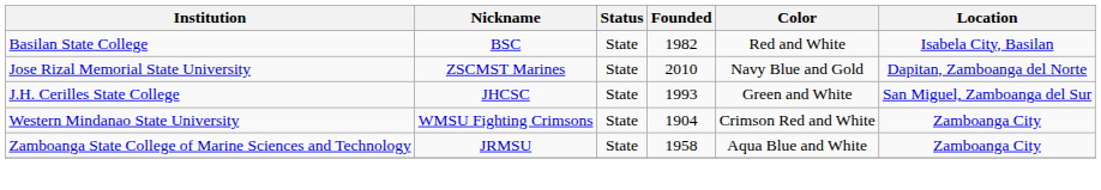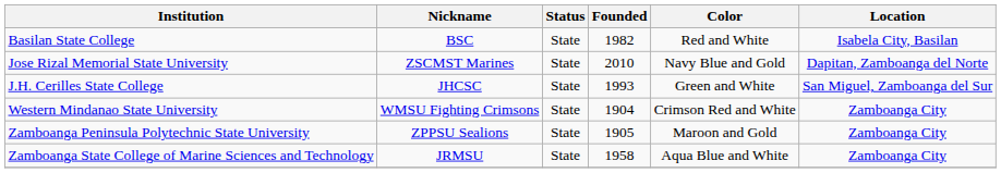 <table class="wikitable sortable">
 <tr>
 <th>Institution</th>
 <th>Nickname</th>
 <th>Status</th>
 <th>Founded</th>
 <th>Color</th>
 <th>Location</th>
 </tr>
 <tr>
 <td><a href='#'>Basilan State College</a></td>
 <td align="center"><a href='#'>BSC</a></td>
 <td align="center">State</td>
 <td align="center">1982</td>
 <td align="center">Red and White</td>
 <td align="center"><a href='#'>Isabela City, Basilan</a></td>
 </tr>
 <tr>
 <td><a href='#'>Jose Rizal Memorial State University</a></td>
 <td align="center"><a href='#'>ZSCMST Marines</a></td>
 <td align="center">State</td>
 <td align="center">2010</td>
 <td align="center">Navy Blue and Gold</td>
 <td align="center"><a href='#'>Dapitan, Zamboanga del Norte</a></td>
 </tr>
 <tr>
 <td><a href='#'>J.H. Cerilles State College</a></td>
 <td align="center"><a href='#'>JHCSC</a></td>
 <td align="center">State</td>
 <td align="center">1993</td>
 <td align="center">Green and White</td>
 <td align="center"><a href='#'>San Miguel, Zamboanga del Sur</a></td>
 </tr>
 <tr>
 <td><a href='#'>Western Mindanao State University</a></td>
 <td align="center"><a href='#'>WMSU Fighting Crimsons</a></td>
 <td align="center">State</td>
 <td align="center">1904</td>
 <td align="center">Crimson Red and White</td>
 <td align="center"><a href='#'>Zamboanga City</a></td>
 </tr>
 <tr>
+<td><a href='#'>Zamboanga Peninsula Polytechnic State University</a></td>
+<td align="center"><a href='#'>ZPPSU Sealions</a></td>
+<td align="center">State</td>
+<td align="center">1905</td>
+<td align="center">Maroon and Gold</td>
+<td align="center"><a href='#'>Zamboanga City</a></td>
+</tr>
+<tr>
 <td><a href='#'>Zamboanga State College of Marine Sciences and Technology</a></td>
 <td align="center"><a href='#'>JRMSU</a></td>
 <td align="center">State</td>
 <td align="center">1958</td>
 <td align="center">Aqua Blue and White</td>
 <td align="center"><a href='#'>Zamboanga City</a></td>
 </tr>
 <tr>
 </tr>
 </table>
